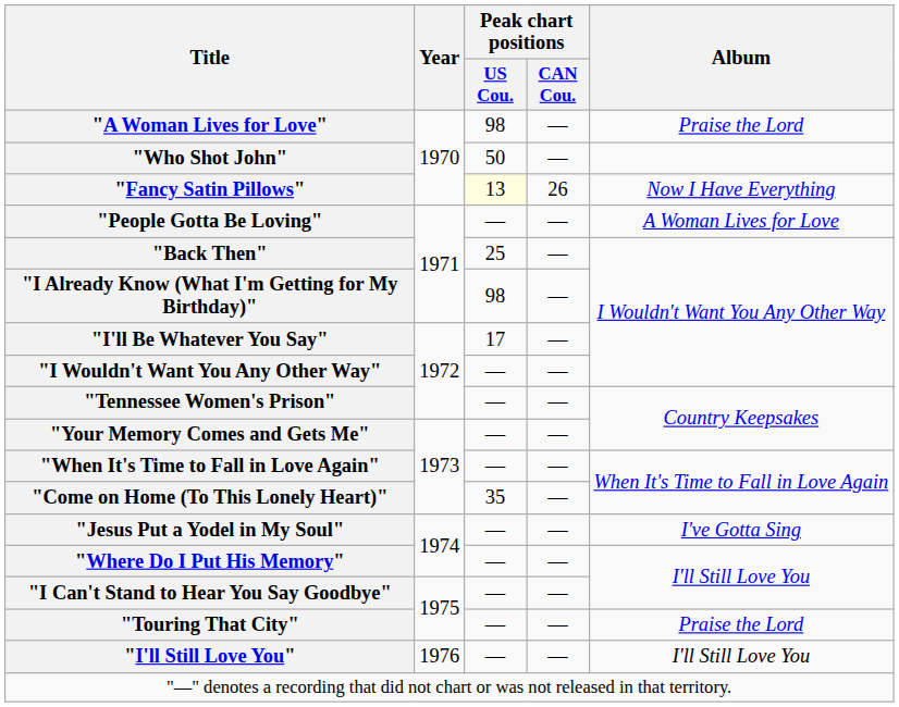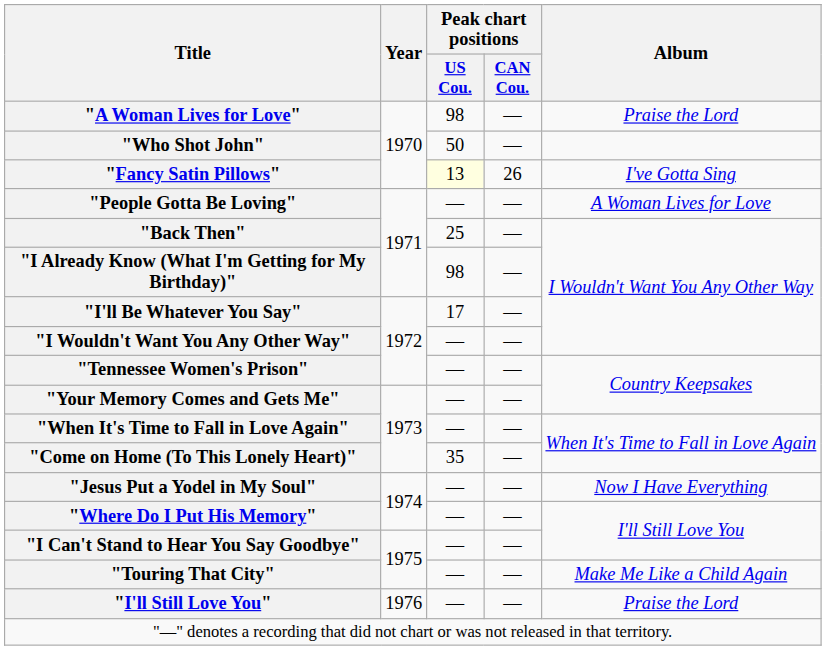 <table class="wikitable plainrowheaders" style="text-align:center;" border="1">
 <tr>
 <th scope="col" rowspan="2" style="width:20em;">Title</th>
 <th scope="col" rowspan="2">Year</th>
 <th scope="col" colspan="2">Peak chart<br>positions</th>
 <th scope="col" rowspan="2">Album</th>
 </tr>
 <tr>
 <th scope="col" style="width:3em;font-size:90%;"><a href='#'>US<br>Cou.</a><br></th>
 <th scope="col" style="width:3em;font-size:90%;"><a href='#'>CAN<br>Cou.</a><br></th>
 </tr>
 <tr>
 <th scope="row">"<a href='#'>A Woman Lives for Love</a>"</th>
 <td rowspan="3">1970</td>
 <td>98</td>
 <td>—</td>
 <td><em><a href='#'>Praise the Lord</a></em></td>
 </tr>
 <tr>
 <th scope="row">"Who Shot John"</th>
 <td>50</td>
 <td>—</td>
 <td></td>
 </tr>
 <tr>
 <th scope="row">"<a href='#'>Fancy Satin Pillows</a>"</th>
 <td style="background: lightyellow;">13</td>
 <td>26</td>
-<td><em><a href='#'>Now I Have Everything</a></em></td>
+<td><em><a href='#'>I've Gotta Sing</a></em></td>
 </tr>
 <tr>
 <th scope="row">"People Gotta Be Loving"<br></th>
 <td rowspan="3">1971</td>
 <td>—</td>
 <td>—</td>
 <td><em><a href='#'>A Woman Lives for Love</a></em></td>
 </tr>
 <tr>
 <th scope="row">"Back Then"</th>
 <td>25</td>
 <td>—</td>
 <td rowspan="4"><em><a href='#'>I Wouldn't Want You Any Other Way</a></em></td>
 </tr>
 <tr>
 <th scope="row">"I Already Know (What I'm Getting for My<br>Birthday)"</th>
 <td>98</td>
 <td>—</td>
 </tr>
 <tr>
 <th scope="row">"I'll Be Whatever You Say"</th>
 <td rowspan="3">1972</td>
 <td>17</td>
 <td>—</td>
 </tr>
 <tr>
 <th scope="row">"I Wouldn't Want You Any Other Way"</th>
 <td>—</td>
 <td>—</td>
 </tr>
 <tr>
 <th scope="row">"Tennessee Women's Prison"</th>
 <td>—</td>
 <td>—</td>
 <td rowspan="2"><em><a href='#'>Country Keepsakes</a></em></td>
 </tr>
 <tr>
 <th scope="row">"Your Memory Comes and Gets Me"</th>
 <td rowspan="3">1973</td>
 <td>—</td>
 <td>—</td>
 </tr>
 <tr>
 <th scope="row">"When It's Time to Fall in Love Again"</th>
 <td>—</td>
 <td>—</td>
 <td rowspan="2"><em><a href='#'>When It's Time to Fall in Love Again</a></em></td>
 </tr>
 <tr>
 <th scope="row">"Come on Home (To This Lonely Heart)"</th>
 <td>35</td>
 <td>—</td>
 </tr>
 <tr>
 <th scope="row">"Jesus Put a Yodel in My Soul"</th>
 <td rowspan="2">1974</td>
 <td>—</td>
 <td>—</td>
-<td><em><a href='#'>I've Gotta Sing</a></em></td>
+<td><em><a href='#'>Now I Have Everything</a></em></td>
 </tr>
 <tr>
 <th scope="row">"<a href='#'>Where Do I Put His Memory</a>"</th>
 <td>—</td>
 <td>—</td>
 <td rowspan="2"><em><a href='#'>I'll Still Love You</a></em></td>
 </tr>
 <tr>
 <th scope="row">"I Can't Stand to Hear You Say Goodbye"</th>
 <td rowspan="2">1975</td>
 <td>—</td>
 <td>—</td>
 </tr>
 <tr>
 <th scope="row">"Touring That City"</th>
 <td>—</td>
 <td>—</td>
-<td><em><a href='#'>Praise the Lord</a></em></td>
+<td><em><a href='#'>Make Me Like a Child Again</a></em></td>
 </tr>
 <tr>
 <th scope="row">"<a href='#'>I'll Still Love You</a>"</th>
 <td>1976</td>
 <td>—</td>
 <td>—</td>
-<td><em>I'll Still Love You</em></td>
+<td><em><a href='#'>Praise the Lord</a></em></td>
 </tr>
 <tr>
 <td colspan="6" style="font-size:90%">"—" denotes a recording that did not chart or was not released in that territory.</td>
 </tr>
 </table>
